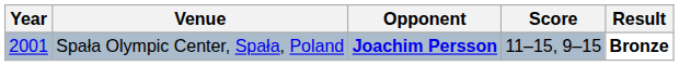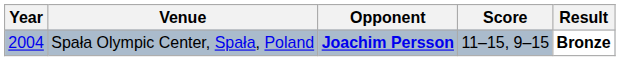 <table class="sortable wikitable" style="font-size: 90%;">
 <tr>
 <th>Year</th>
 <th>Venue</th>
 <th>Opponent</th>
 <th>Score</th>
 <th>Result</th>
 </tr>
 <tr style="background:#AABBCC">
-<td align="center"><a href='#'>2001</a></td>
+<td align="center"><a href='#'>2004</a></td>
 <td align="left">Spała Olympic Center, <a href='#'>Spała</a>, <a href='#'>Poland</a></td>
 <td align="left"><strong> <a href='#'>Joachim Persson</a></strong></td>
 <td align="left">11–15, 9–15</td>
 <td style="text-align:left; background:white"> <strong>Bronze</strong></td>
 </tr>
 </table>
